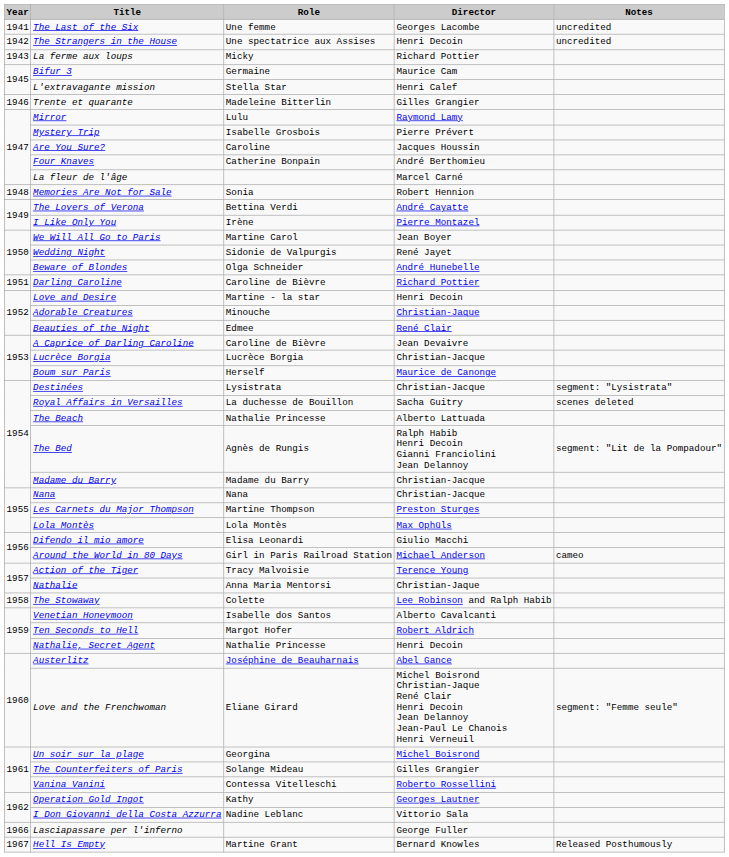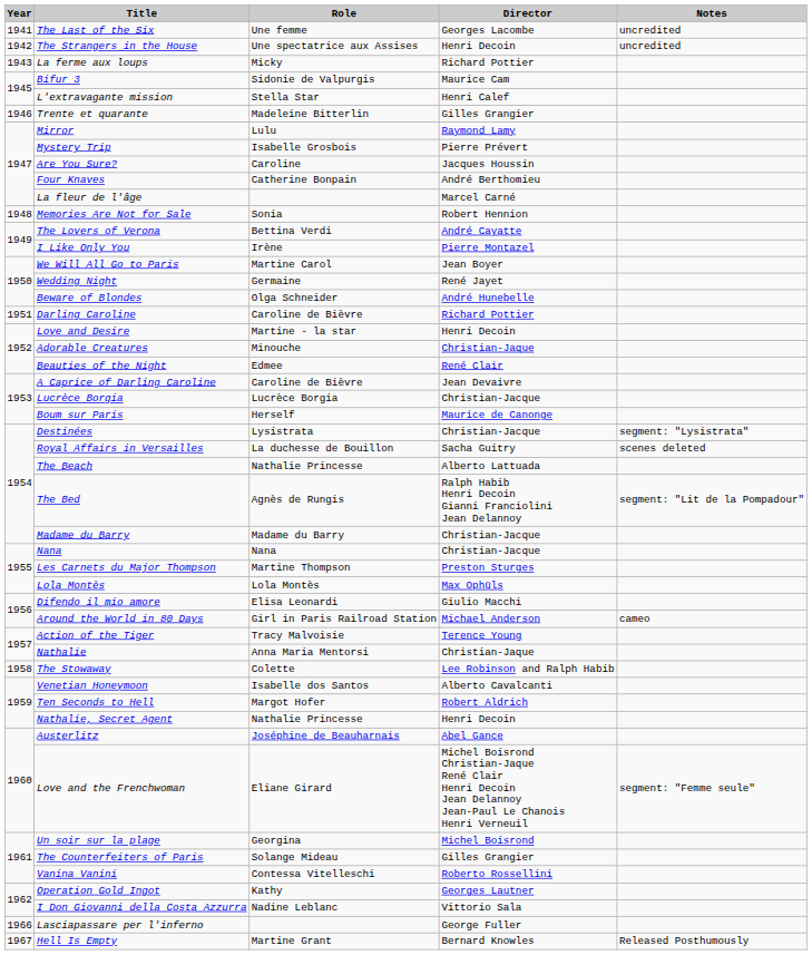 <table class="wikitable">
 <tr>
 <th style="background: #CCCCCC;">Year</th>
 <th style="background: #CCCCCC;">Title</th>
 <th style="background: #CCCCCC;">Role</th>
 <th style="background: #CCCCCC;">Director</th>
 <th style="background: #CCCCCC;">Notes</th>
 </tr>
 <tr>
 <td>1941</td>
 <td><em><a href='#'>The Last of the Six</a></em></td>
 <td>Une femme</td>
 <td>Georges Lacombe</td>
 <td>uncredited</td>
 </tr>
 <tr>
 <td>1942</td>
 <td><em><a href='#'>The Strangers in the House</a></em></td>
 <td>Une spectatrice aux Assises</td>
 <td>Henri Decoin</td>
 <td>uncredited</td>
 </tr>
 <tr>
 <td>1943</td>
 <td><em>La ferme aux loups</em></td>
 <td>Micky</td>
 <td>Richard Pottier</td>
 <td></td>
 </tr>
 <tr>
 <td rowspan=2>1945</td>
 <td><em><a href='#'>Bifur 3</a></em></td>
-<td>Germaine</td>
+<td>Sidonie de Valpurgis</td>
 <td>Maurice Cam</td>
 <td></td>
 </tr>
 <tr>
 <td><em>L'extravagante mission</em></td>
 <td>Stella Star</td>
 <td>Henri Calef</td>
 <td></td>
 </tr>
 <tr>
 <td>1946</td>
 <td><em>Trente et quarante</em></td>
 <td>Madeleine Bitterlin</td>
 <td>Gilles Grangier</td>
 <td></td>
 </tr>
 <tr>
 <td rowspan=5>1947</td>
 <td><em><a href='#'>Mirror</a></em></td>
 <td>Lulu</td>
 <td><a href='#'>Raymond Lamy</a></td>
 <td></td>
 </tr>
 <tr>
 <td><em><a href='#'>Mystery Trip</a></em></td>
 <td>Isabelle Grosbois</td>
 <td>Pierre Prévert</td>
 <td></td>
 </tr>
 <tr>
 <td><em><a href='#'>Are You Sure?</a></em></td>
 <td>Caroline</td>
 <td>Jacques Houssin</td>
 <td></td>
 </tr>
 <tr>
 <td><em><a href='#'>Four Knaves</a></em></td>
 <td>Catherine Bonpain</td>
 <td>André Berthomieu</td>
 <td></td>
 </tr>
 <tr>
 <td><em>La fleur de l'âge</em></td>
 <td></td>
 <td>Marcel Carné</td>
 <td></td>
 </tr>
 <tr>
 <td>1948</td>
 <td><em><a href='#'>Memories Are Not for Sale</a></em></td>
 <td>Sonia</td>
 <td>Robert Hennion</td>
 <td></td>
 </tr>
 <tr>
 <td rowspan=2>1949</td>
 <td><em><a href='#'>The Lovers of Verona</a></em></td>
 <td>Bettina Verdi</td>
 <td><a href='#'>André Cayatte</a></td>
 <td></td>
 </tr>
 <tr>
 <td><em><a href='#'>I Like Only You</a></em></td>
 <td>Irène</td>
 <td><a href='#'>Pierre Montazel</a></td>
 <td></td>
 </tr>
 <tr>
 <td rowspan=3>1950</td>
 <td><em><a href='#'>We Will All Go to Paris</a></em></td>
 <td>Martine Carol</td>
 <td>Jean Boyer</td>
 <td></td>
 </tr>
 <tr>
 <td><em><a href='#'>Wedding Night</a></em></td>
-<td>Sidonie de Valpurgis</td>
+<td>Germaine</td>
 <td>René Jayet</td>
 <td></td>
 </tr>
 <tr>
 <td><em><a href='#'>Beware of Blondes</a></em></td>
 <td>Olga Schneider</td>
 <td><a href='#'>André Hunebelle</a></td>
 <td></td>
 </tr>
 <tr>
 <td>1951</td>
 <td><em><a href='#'>Darling Caroline</a></em></td>
 <td>Caroline de Bièvre</td>
 <td><a href='#'>Richard Pottier</a></td>
 <td></td>
 </tr>
 <tr>
 <td rowspan=3>1952</td>
 <td><em><a href='#'>Love and Desire</a></em></td>
 <td>Martine - la star</td>
 <td>Henri Decoin</td>
 <td></td>
 </tr>
 <tr>
 <td><em><a href='#'>Adorable Creatures</a></em></td>
 <td>Minouche</td>
 <td><a href='#'>Christian-Jaque</a></td>
 <td></td>
 </tr>
 <tr>
 <td><em><a href='#'>Beauties of the Night</a></em></td>
 <td>Edmee</td>
 <td><a href='#'>René Clair</a></td>
 <td></td>
 </tr>
 <tr>
 <td rowspan=3>1953</td>
 <td><em><a href='#'>A Caprice of Darling Caroline</a></em></td>
 <td>Caroline de Bièvre</td>
 <td>Jean Devaivre</td>
 <td></td>
 </tr>
 <tr>
 <td><em><a href='#'>Lucrèce Borgia</a></em></td>
 <td>Lucrèce Borgia</td>
 <td>Christian-Jacque</td>
 <td></td>
 </tr>
 <tr>
 <td><em><a href='#'>Boum sur Paris</a></em></td>
 <td>Herself</td>
 <td><a href='#'>Maurice de Canonge</a></td>
 <td></td>
 </tr>
 <tr>
 <td rowspan=5>1954</td>
 <td><em><a href='#'>Destinées</a></em></td>
 <td>Lysistrata</td>
 <td>Christian-Jacque</td>
 <td>segment: "Lysistrata"</td>
 </tr>
 <tr>
 <td><em><a href='#'>Royal Affairs in Versailles</a></em></td>
 <td>La duchesse de Bouillon</td>
 <td>Sacha Guitry</td>
 <td>scenes deleted</td>
 </tr>
 <tr>
 <td><em><a href='#'>The Beach</a></em></td>
 <td>Nathalie Princesse</td>
 <td>Alberto Lattuada</td>
 <td></td>
 </tr>
 <tr>
 <td><em><a href='#'>The Bed</a></em></td>
 <td>Agnès de Rungis</td>
 <td>Ralph Habib<br>Henri Decoin<br>Gianni Franciolini<br>Jean Delannoy</td>
 <td>segment: "Lit de la Pompadour"</td>
 </tr>
 <tr>
 <td><em><a href='#'>Madame du Barry</a></em></td>
 <td>Madame du Barry</td>
 <td>Christian-Jacque</td>
 <td></td>
 </tr>
 <tr>
 <td rowspan=3>1955</td>
 <td><em><a href='#'>Nana</a></em></td>
 <td>Nana</td>
 <td>Christian-Jacque</td>
 <td></td>
 </tr>
 <tr>
 <td><em><a href='#'>Les Carnets du Major Thompson</a></em></td>
 <td>Martine Thompson</td>
 <td><a href='#'>Preston Sturges</a></td>
 <td></td>
 </tr>
 <tr>
 <td><em><a href='#'>Lola Montès</a></em></td>
 <td>Lola Montès</td>
 <td><a href='#'>Max Ophüls</a></td>
 <td></td>
 </tr>
 <tr>
 <td rowspan=2>1956</td>
 <td><em><a href='#'>Difendo il mio amore</a></em></td>
 <td>Elisa Leonardi</td>
 <td>Giulio Macchi</td>
 <td></td>
 </tr>
 <tr>
 <td><em><a href='#'>Around the World in 80 Days</a></em></td>
 <td>Girl in Paris Railroad Station</td>
 <td><a href='#'>Michael Anderson</a></td>
 <td>cameo</td>
 </tr>
 <tr>
 <td rowspan=2>1957</td>
 <td><em><a href='#'>Action of the Tiger</a></em></td>
 <td>Tracy Malvoisie</td>
 <td><a href='#'>Terence Young</a></td>
 <td></td>
 </tr>
 <tr>
 <td><em><a href='#'>Nathalie</a></em></td>
 <td>Anna Maria Mentorsi</td>
 <td>Christian-Jaque</td>
 <td></td>
 </tr>
 <tr>
 <td>1958</td>
 <td><em><a href='#'>The Stowaway</a></em></td>
 <td>Colette</td>
 <td><a href='#'>Lee Robinson</a> and Ralph Habib</td>
 <td></td>
 </tr>
 <tr>
 <td rowspan=3>1959</td>
 <td><em><a href='#'>Venetian Honeymoon</a></em></td>
 <td>Isabelle dos Santos</td>
 <td>Alberto Cavalcanti</td>
 <td></td>
 </tr>
 <tr>
 <td><em><a href='#'>Ten Seconds to Hell</a></em></td>
 <td>Margot Hofer</td>
 <td><a href='#'>Robert Aldrich</a></td>
 <td></td>
 </tr>
 <tr>
 <td><em><a href='#'>Nathalie, Secret Agent</a></em></td>
 <td>Nathalie Princesse</td>
 <td>Henri Decoin</td>
 <td></td>
 </tr>
 <tr>
 <td rowspan=2>1960</td>
 <td><em><a href='#'>Austerlitz</a></em></td>
 <td><a href='#'>Joséphine de Beauharnais</a></td>
 <td><a href='#'>Abel Gance</a></td>
 <td></td>
 </tr>
 <tr>
 <td><em>Love and the Frenchwoman</em></td>
 <td>Eliane Girard</td>
 <td>Michel Boisrond<br>Christian-Jaque<br>René Clair<br>Henri Decoin<br>Jean Delannoy<br>Jean-Paul Le Chanois<br>Henri Verneuil</td>
 <td>segment: "Femme seule"</td>
 </tr>
 <tr>
 <td rowspan=3>1961</td>
 <td><em><a href='#'>Un soir sur la plage</a></em></td>
 <td>Georgina</td>
 <td><a href='#'>Michel Boisrond</a></td>
 <td></td>
 </tr>
 <tr>
 <td><em><a href='#'>The Counterfeiters of Paris</a></em></td>
 <td>Solange Mideau</td>
 <td>Gilles Grangier</td>
 <td></td>
 </tr>
 <tr>
 <td><em><a href='#'>Vanina Vanini</a></em></td>
 <td>Contessa Vitelleschi</td>
 <td><a href='#'>Roberto Rossellini</a></td>
 <td></td>
 </tr>
 <tr>
 <td rowspan=2>1962</td>
 <td><em><a href='#'>Operation Gold Ingot</a></em></td>
 <td>Kathy</td>
 <td><a href='#'>Georges Lautner</a></td>
 <td></td>
 </tr>
 <tr>
 <td><em><a href='#'>I Don Giovanni della Costa Azzurra</a></em></td>
 <td>Nadine Leblanc</td>
 <td>Vittorio Sala</td>
 <td></td>
 </tr>
 <tr>
 <td>1966</td>
 <td><em>Lasciapassare per l'inferno</em></td>
 <td></td>
 <td>George Fuller</td>
 <td></td>
 </tr>
 <tr>
 <td>1967</td>
 <td><em><a href='#'>Hell Is Empty</a></em></td>
 <td>Martine Grant</td>
 <td>Bernard Knowles</td>
 <td>Released Posthumously</td>
 </tr>
 </table>
